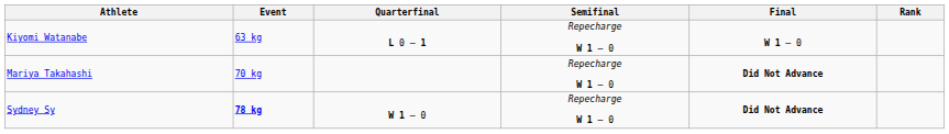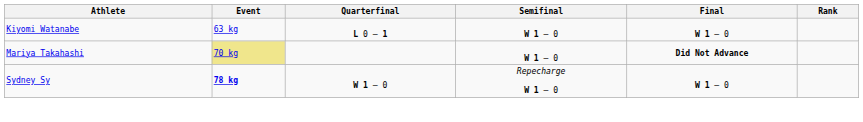 <table class="wikitable" width="98%" style="text-align:left; font-size:90%">
 <tr>
 <th width="17%">Athlete</th>
 <th width="6%">Event</th>
 <th width="14%">Quarterfinal</th>
 <th width="14%">Semifinal</th>
 <th width="14%">Final</th>
 <th width="5%">Rank</th>
 </tr>
 <tr>
 <td><a href='#'>Kiyomi Watanabe</a></td>
 <td><a href='#'>63 kg</a></td>
 <td style="text-align:center;"> <br> <strong>L</strong> 0 – <strong>1</strong></td>
-<td style="text-align:center;"><em>Repecharge</em> <br>  <br> <strong>W</strong> <strong>1</strong> – 0</td>
+<td style="text-align:center;"> <br> <strong>W</strong> <strong>1</strong> – 0</td>
 <td style="text-align:center;"> <br> <strong>W</strong> <strong>1</strong> – 0</td>
 <td style="text-align:center;"></td>
 </tr>
 <tr>
 <td><a href='#'>Mariya Takahashi</a></td>
-<td><a href='#'>70 kg</a></td>
+<td style="background: khaki;"><a href='#'>70 kg</a></td>
 <td></td>
-<td style="text-align:center;"><em>Repecharge</em> <br>  <br> <strong>W</strong> <strong>1</strong> – 0</td>
+<td style="text-align:center;"> <br> <strong>W</strong> <strong>1</strong> – 0</td>
 <td colspan=1 align=center><strong>Did Not Advance</strong></td>
 <td style="text-align:center;"></td>
 </tr>
 <tr>
 <td><a href='#'>Sydney Sy</a></td>
 <td><strong><a href='#'>78 kg</a></strong></td>
 <td style="text-align:center;"> <br> <strong>W</strong> <strong>1</strong> – 0</td>
 <td style="text-align:center;"><em>Repecharge</em> <br>  <br> <strong>W</strong> <strong>1</strong> – 0</td>
-<td colspan=1 align=center><strong>Did Not Advance</strong></td>
+<td style="text-align:center;"> <br> <strong>W</strong> <strong>1</strong> – 0</td>
 <td style="text-align:center;"></td>
 </tr>
 </table>
